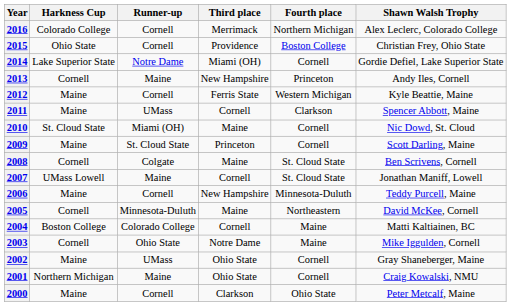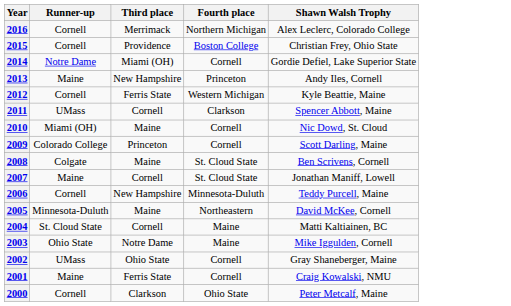 <table class="wikitable" style="text-align:center" cellpadding=2 cellspacing=2>
 <tr>
 <th>Year</th>
-<th>Harkness Cup</th>
 <th>Runner-up</th>
 <th>Third place</th>
 <th>Fourth place</th>
 <th>Shawn Walsh Trophy</th>
 </tr>
 <tr>
 <th><a href='#'>2016</a></th>
-<td>Colorado College</td>
 <td>Cornell</td>
 <td>Merrimack</td>
 <td>Northern Michigan</td>
 <td>Alex Leclerc, Colorado College</td>
 </tr>
 <tr>
 <th><a href='#'>2015</a></th>
-<td>Ohio State</td>
 <td>Cornell</td>
 <td>Providence</td>
 <td><a href='#'>Boston College</a></td>
 <td>Christian Frey, Ohio State</td>
 </tr>
 <tr>
 <th><a href='#'>2014</a></th>
-<td>Lake Superior State</td>
 <td><a href='#'>Notre Dame</a></td>
 <td>Miami (OH)</td>
 <td>Cornell</td>
 <td>Gordie Defiel, Lake Superior State</td>
 </tr>
 <tr>
 <th><a href='#'>2013</a></th>
-<td>Cornell</td>
 <td>Maine</td>
 <td>New Hampshire</td>
 <td>Princeton</td>
 <td>Andy Iles, Cornell</td>
 </tr>
 <tr>
 <th><a href='#'>2012</a></th>
-<td>Maine</td>
 <td>Cornell</td>
 <td>Ferris State</td>
 <td>Western Michigan</td>
 <td>Kyle Beattie, Maine</td>
 </tr>
 <tr>
 <th><a href='#'>2011</a></th>
-<td>Maine</td>
 <td>UMass</td>
 <td>Cornell</td>
 <td>Clarkson</td>
 <td><a href='#'>Spencer Abbott</a>, Maine</td>
 </tr>
 <tr>
 <th><a href='#'>2010</a></th>
-<td>St. Cloud State</td>
 <td>Miami (OH)</td>
 <td>Maine</td>
 <td>Cornell</td>
 <td><a href='#'>Nic Dowd</a>, St. Cloud</td>
 </tr>
 <tr>
 <th><a href='#'>2009</a></th>
-<td>Maine</td>
-<td>St. Cloud State</td>
+<td>Colorado College</td>
 <td>Princeton</td>
 <td>Cornell</td>
 <td><a href='#'>Scott Darling</a>, Maine</td>
 </tr>
 <tr>
 <th><a href='#'>2008</a></th>
-<td>Cornell</td>
 <td>Colgate</td>
 <td>Maine</td>
 <td>St. Cloud State</td>
 <td><a href='#'>Ben Scrivens</a>, Cornell</td>
 </tr>
 <tr>
 <th><a href='#'>2007</a></th>
-<td>UMass Lowell</td>
 <td>Maine</td>
 <td>Cornell</td>
 <td>St. Cloud State</td>
 <td>Jonathan Maniff, Lowell</td>
 </tr>
 <tr>
 <th><a href='#'>2006</a></th>
-<td>Maine</td>
 <td>Cornell</td>
 <td>New Hampshire</td>
 <td>Minnesota-Duluth</td>
 <td><a href='#'>Teddy Purcell</a>, Maine</td>
 </tr>
 <tr>
 <th><a href='#'>2005</a></th>
-<td>Cornell</td>
 <td>Minnesota-Duluth</td>
 <td>Maine</td>
 <td>Northeastern</td>
 <td><a href='#'>David McKee</a>, Cornell</td>
 </tr>
 <tr>
 <th><a href='#'>2004</a></th>
-<td>Boston College</td>
-<td>Colorado College</td>
+<td>St. Cloud State</td>
 <td>Cornell</td>
 <td>Maine</td>
 <td>Matti Kaltiainen, BC</td>
 </tr>
 <tr>
 <th><a href='#'>2003</a></th>
-<td>Cornell</td>
 <td>Ohio State</td>
 <td>Notre Dame</td>
 <td>Maine</td>
 <td><a href='#'>Mike Iggulden</a>, Cornell</td>
 </tr>
 <tr>
 <th><a href='#'>2002</a></th>
-<td>Maine</td>
 <td>UMass</td>
 <td>Ohio State</td>
 <td>Cornell</td>
 <td>Gray Shaneberger, Maine</td>
 </tr>
 <tr>
 <th><a href='#'>2001</a></th>
-<td>Northern Michigan</td>
 <td>Maine</td>
-<td>Ohio State</td>
+<td>Ferris State</td>
 <td>Cornell</td>
 <td><a href='#'>Craig Kowalski</a>, NMU</td>
 </tr>
 <tr>
 <th><a href='#'>2000</a></th>
-<td>Maine</td>
 <td>Cornell</td>
 <td>Clarkson</td>
 <td>Ohio State</td>
 <td><a href='#'>Peter Metcalf</a>, Maine</td>
 </tr>
 </table>
